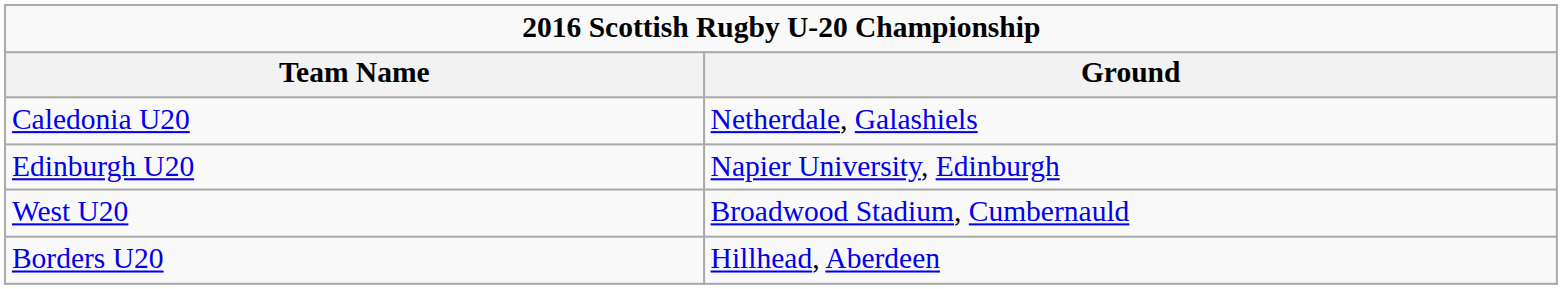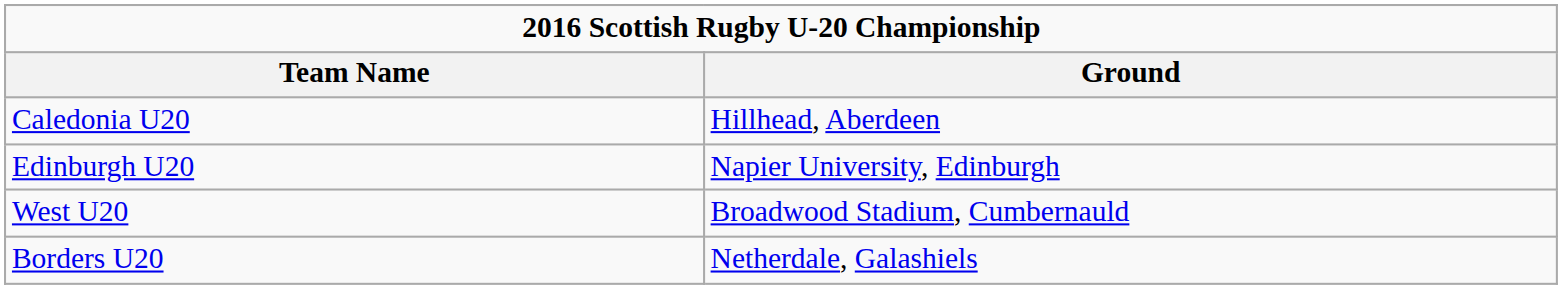 <table class="wikitable" style="text-align:left; line-height:110%; font-size:90%; width:60%;">
 <tr>
 <td colspan=4 align=center><strong>2016 Scottish Rugby U-20 Championship</strong></td>
 </tr>
 <tr>
 <th width="45%">Team Name</th>
 <th width="55%">Ground</th>
 </tr>
 <tr>
 <td><a href='#'>Caledonia U20</a></td>
-<td><a href='#'>Netherdale</a>, <a href='#'>Galashiels</a></td>
+<td><a href='#'>Hillhead</a>, <a href='#'>Aberdeen</a></td>
 </tr>
 <tr>
 <td><a href='#'>Edinburgh U20</a></td>
 <td><a href='#'>Napier University</a>, <a href='#'>Edinburgh</a></td>
 </tr>
 <tr>
 <td><a href='#'>West U20</a></td>
 <td><a href='#'>Broadwood Stadium</a>, <a href='#'>Cumbernauld</a></td>
 </tr>
 <tr>
 <td><a href='#'>Borders U20</a></td>
-<td><a href='#'>Hillhead</a>, <a href='#'>Aberdeen</a></td>
+<td><a href='#'>Netherdale</a>, <a href='#'>Galashiels</a></td>
 </tr>
 </table>
